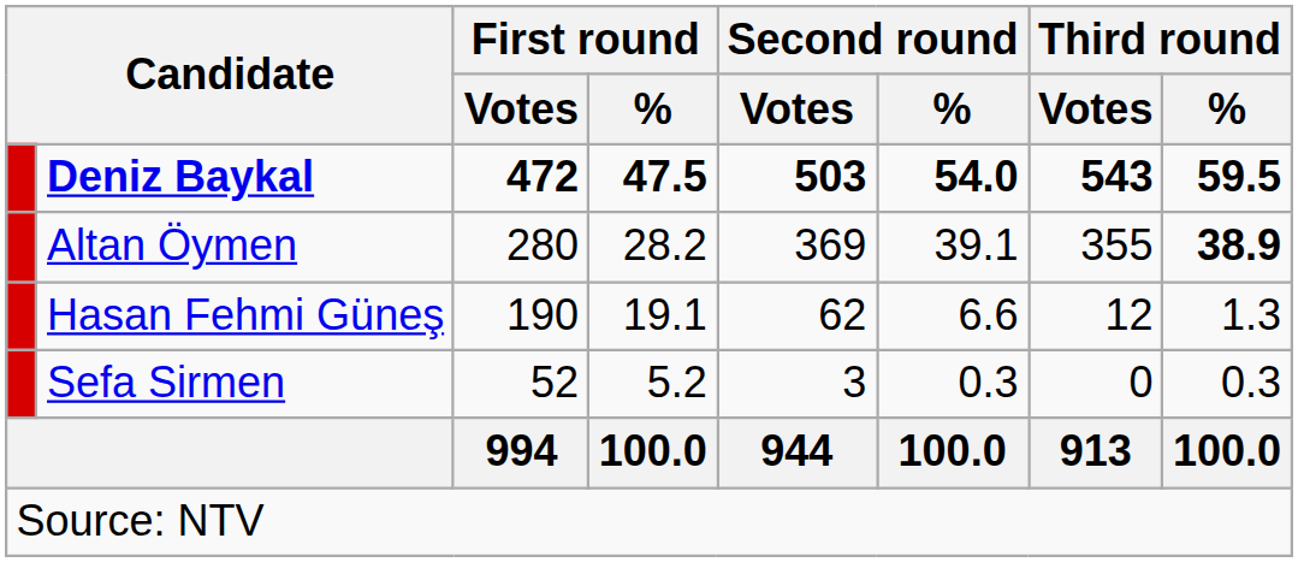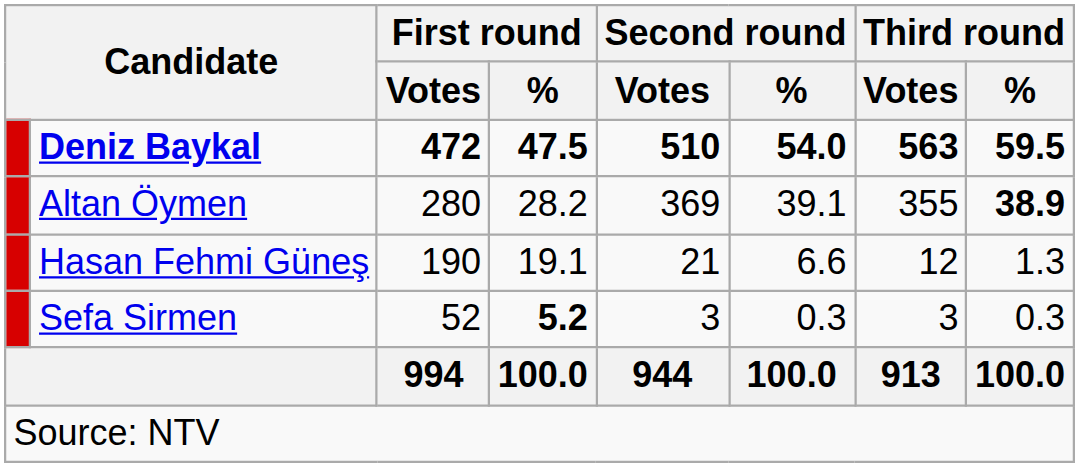 <table class=wikitable style=text-align:right>
 <tr>
 <th scope="col", colspan="2" rowspan="2">Candidate</th>
 <th colspan="2">First round</th>
 <th colspan="2">Second round</th>
 <th colspan="2">Third round</th>
 </tr>
 <tr>
 <th>Votes</th>
 <th>%</th>
 <th>Votes</th>
 <th>%</th>
 <th>Votes</th>
 <th>%</th>
 </tr>
 <tr>
 <td style="background:#d70000; width:4px; text-align:center;"></td>
 <td align=left><strong><a href='#'>Deniz Baykal</a></strong></td>
 <td><strong>472</strong></td>
 <td><strong>47.5</strong></td>
-<td><strong>503</strong></td>
+<td><strong>510</strong></td>
 <td><strong>54.0</strong></td>
-<td><strong>543</strong></td>
+<td><strong>563</strong></td>
 <td><strong>59.5</strong></td>
 </tr>
 <tr>
 <td style="background:#d70000; width:4px; text-align:center;"></td>
 <td align=left><a href='#'>Altan Öymen</a></td>
 <td>280</td>
 <td>28.2</td>
 <td>369</td>
 <td>39.1</td>
 <td>355</td>
 <td><strong>38.9</strong></td>
 </tr>
 <tr>
 <td style="background:#d70000; width:4px; text-align:center;"></td>
 <td align=left><a href='#'>Hasan Fehmi Güneş</a></td>
 <td>190</td>
 <td>19.1</td>
-<td>62</td>
+<td>21</td>
 <td>6.6</td>
 <td>12</td>
 <td>1.3</td>
 </tr>
 <tr>
 <td style="background:#d70000; width:4px; text-align:center;"></td>
 <td align=left><a href='#'>Sefa Sirmen</a></td>
 <td>52</td>
-<td>5.2</td>
+<td><strong>5.2</strong></td>
 <td>3</td>
 <td>0.3</td>
-<td>0</td>
+<td>3</td>
 <td>0.3</td>
 </tr>
 <tr>
 <th scope="col", colspan="2"></th>
 <th><strong>994</strong></th>
 <th><strong>100.0</strong></th>
 <th><strong>944</strong></th>
 <th><strong>100.0</strong></th>
 <th><strong>913</strong></th>
 <th><strong>100.0</strong></th>
 </tr>
 <tr>
 <td align=left colspan=8>Source: NTV</td>
 </tr>
 </table>
